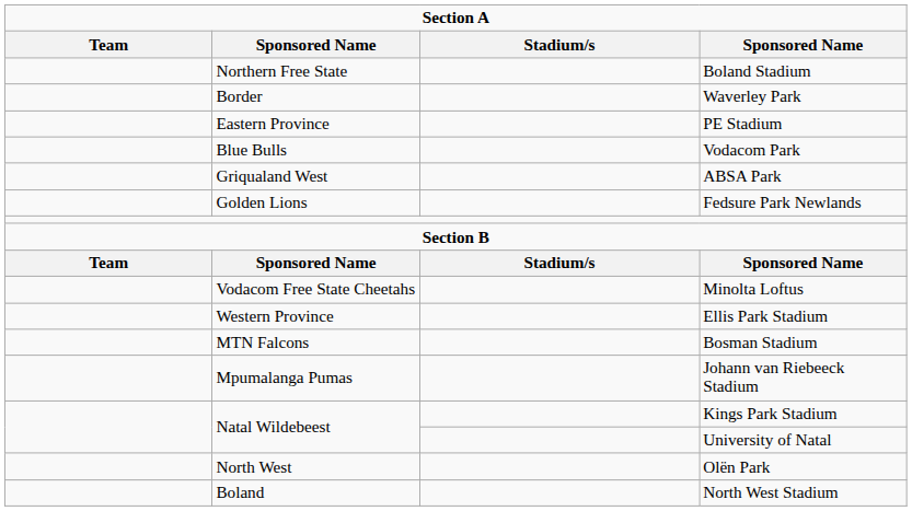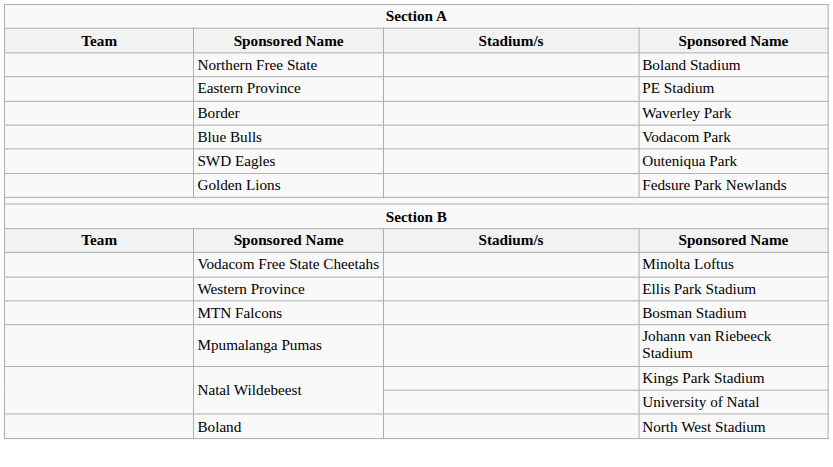 <table class="wikitable">
 <tr>
 <td colspan=4 align=center><strong>Section A</strong></td>
 </tr>
 <tr>
 <th width=23%>Team</th>
 <th width=23%>Sponsored Name</th>
 <th width=31%>Stadium/s</th>
 <th width=23%>Sponsored Name</th>
 </tr>
 <tr>
 <td></td>
 <td>Northern Free State</td>
 <td></td>
 <td>Boland Stadium</td>
 </tr>
 <tr>
 <td></td>
+<td>Eastern Province</td>
+<td></td>
+<td>PE Stadium</td>
+</tr>
+<tr>
+<td></td>
 <td>Border</td>
 <td></td>
 <td>Waverley Park</td>
-</tr>
-<tr>
-<td></td>
-<td>Eastern Province</td>
-<td></td>
-<td>PE Stadium</td>
 </tr>
 <tr>
 <td></td>
 <td>Blue Bulls</td>
 <td></td>
 <td>Vodacom Park</td>
 </tr>
 <tr>
 <td></td>
-<td>Griqualand West</td>
+<td>SWD Eagles</td>
 <td></td>
-<td>ABSA Park</td>
+<td>Outeniqua Park</td>
 </tr>
 <tr>
 <td></td>
 <td>Golden Lions</td>
 <td></td>
 <td>Fedsure Park Newlands</td>
 </tr>
 <tr>
 <td colspan=4 align=center></td>
 </tr>
 <tr>
 <td colspan=4 align=center><strong>Section B</strong></td>
 </tr>
 <tr>
 <th width=23%>Team</th>
 <th width=23%>Sponsored Name</th>
 <th width=31%>Stadium/s</th>
 <th width=23%>Sponsored Name</th>
 </tr>
 <tr>
 <td></td>
 <td>Vodacom Free State Cheetahs</td>
 <td></td>
 <td>Minolta Loftus</td>
 </tr>
 <tr>
 <td></td>
 <td>Western Province</td>
 <td></td>
 <td>Ellis Park Stadium</td>
 </tr>
 <tr>
 <td></td>
 <td>MTN Falcons</td>
 <td></td>
 <td>Bosman Stadium</td>
 </tr>
 <tr>
 <td></td>
 <td>Mpumalanga Pumas</td>
 <td></td>
 <td>Johann van Riebeeck Stadium</td>
 </tr>
 <tr>
 <td rowspan=2></td>
 <td rowspan=2>Natal Wildebeest</td>
 <td></td>
 <td>Kings Park Stadium</td>
 </tr>
 <tr>
 <td></td>
 <td>University of Natal</td>
 </tr>
 <tr>
 <td></td>
-<td>North West</td>
-<td></td>
-<td>Olën Park</td>
-</tr>
-<tr>
-<td></td>
 <td>Boland</td>
 <td></td>
 <td>North West Stadium</td>
 </tr>
 </table>
